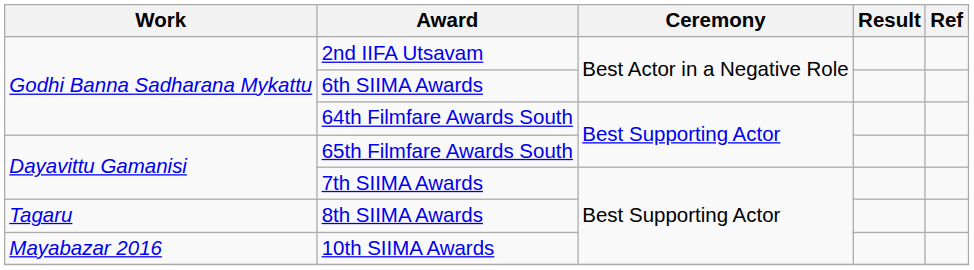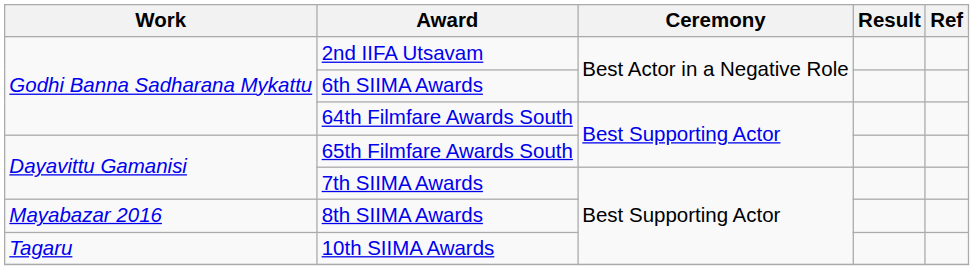 <table class="wikitable sortable">
 <tr>
 <th>Work</th>
 <th>Award</th>
 <th>Ceremony</th>
 <th>Result</th>
 <th>Ref</th>
 </tr>
 <tr>
 <td rowspan=3><em><a href='#'>Godhi Banna Sadharana Mykattu</a></em></td>
 <td><a href='#'>2nd IIFA Utsavam</a></td>
 <td rowspan="2">Best Actor in a Negative Role</td>
 <td></td>
 <td></td>
 </tr>
 <tr>
 <td><a href='#'>6th SIIMA Awards</a></td>
 <td></td>
 <td></td>
 </tr>
 <tr>
 <td><a href='#'>64th Filmfare Awards South</a></td>
 <td rowspan="2"><a href='#'>Best Supporting Actor</a></td>
 <td></td>
 <td></td>
 </tr>
 <tr>
 <td rowspan=2><em><a href='#'>Dayavittu Gamanisi</a></em></td>
 <td><a href='#'>65th Filmfare Awards South</a></td>
 <td></td>
 <td></td>
 </tr>
 <tr>
 <td><a href='#'>7th SIIMA Awards</a></td>
 <td rowspan="3">Best Supporting Actor</td>
 <td></td>
 <td></td>
 </tr>
 <tr>
-<td><em><a href='#'>Tagaru</a></em></td>
+<td><em><a href='#'>Mayabazar 2016</a></em></td>
 <td><a href='#'>8th SIIMA Awards</a></td>
 <td></td>
 <td></td>
 </tr>
 <tr>
-<td><em><a href='#'>Mayabazar 2016</a></em></td>
+<td><em><a href='#'>Tagaru</a></em></td>
 <td><a href='#'>10th SIIMA Awards</a></td>
 <td></td>
 <td></td>
 </tr>
 <tr>
 </tr>
 </table>
